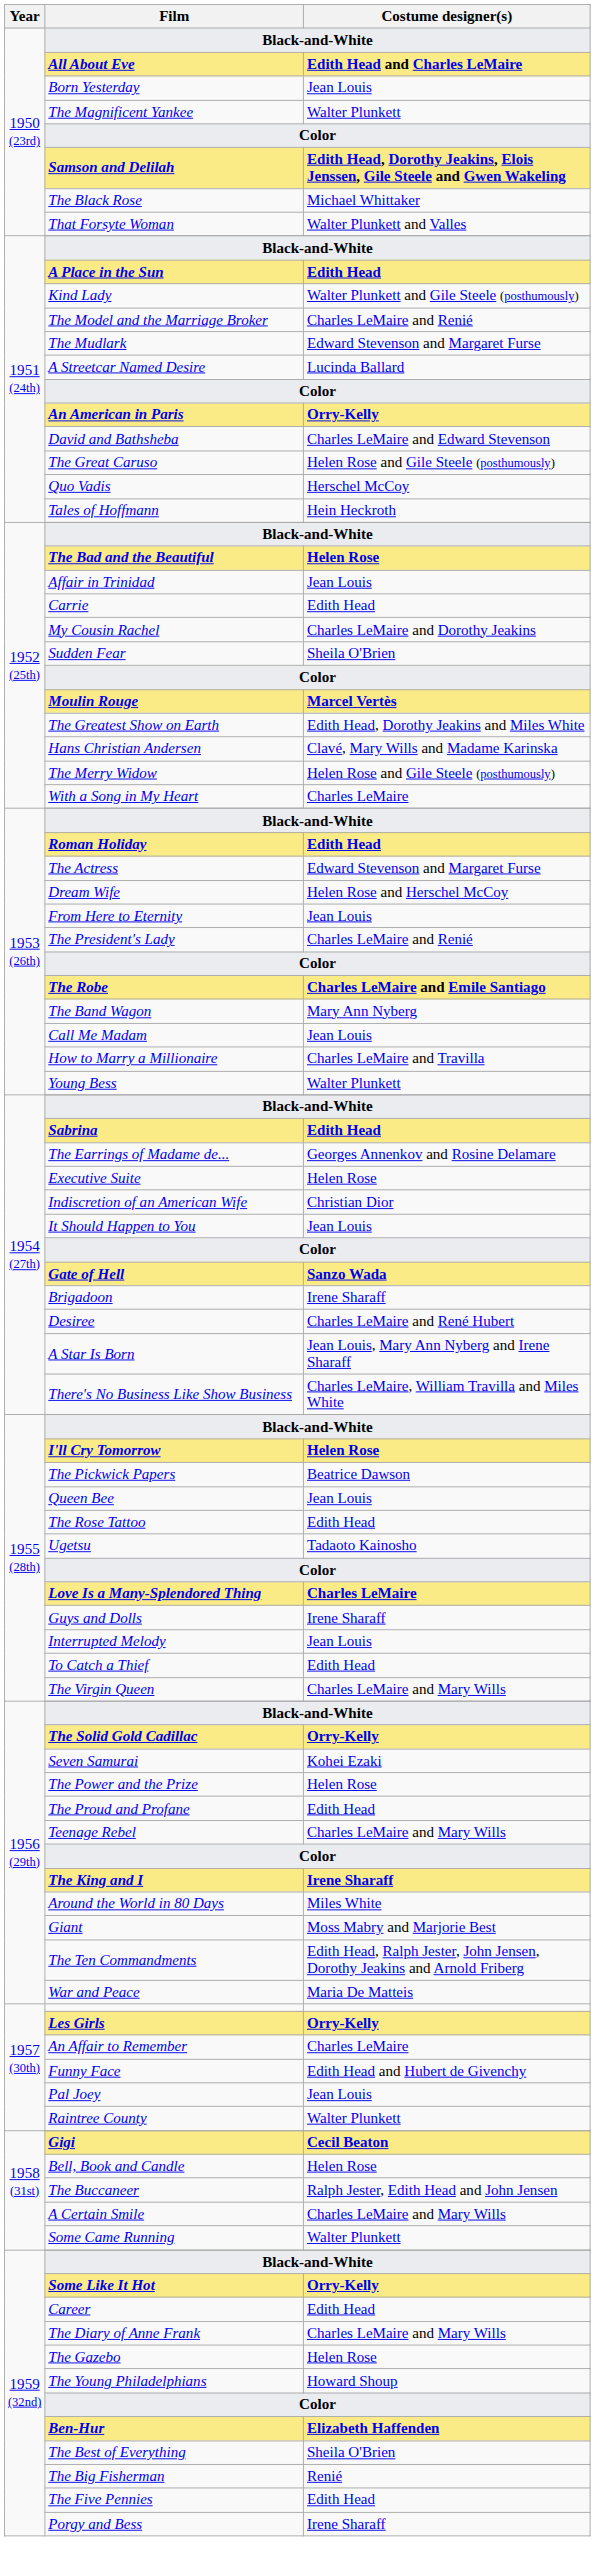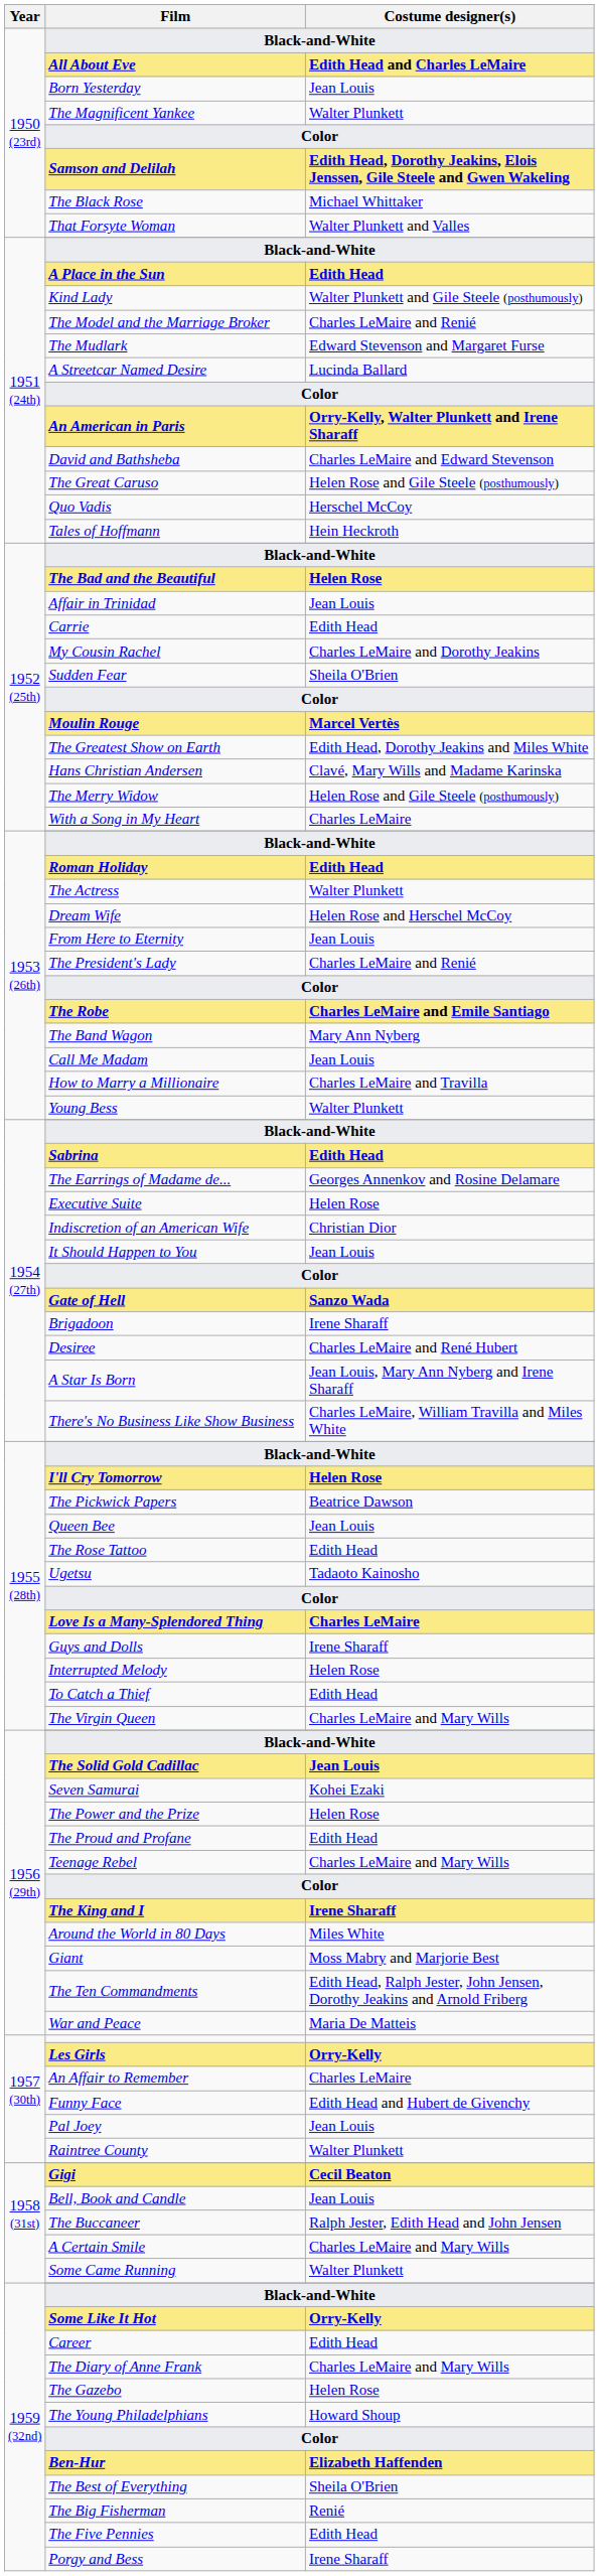 <table class="wikitable" style="width:100%">
 <tr bgcolor="#bebebe">
 <th width="5%">Year</th>
 <th width="45%">Film</th>
 <th width="50%">Costume designer(s)</th>
 </tr>
 <tr>
 <td rowspan="8" style="text-align:center"><a href='#'>1950</a><br><small><a href='#'>(23rd)</a></small> <br></td>
 <td colspan="2" style="text-align:center; background:#EBECF0"><strong>Black-and-White</strong></td>
 </tr>
 <tr style="background:#FAEB86">
 <td><strong><em><a href='#'>All About Eve</a></em></strong></td>
 <td><strong><a href='#'>Edith Head</a> and <a href='#'>Charles LeMaire</a></strong></td>
 </tr>
 <tr>
 <td><em><a href='#'>Born Yesterday</a></em></td>
 <td><a href='#'>Jean Louis</a></td>
 </tr>
 <tr>
 <td><em><a href='#'>The Magnificent Yankee</a></em></td>
 <td><a href='#'>Walter Plunkett</a></td>
 </tr>
 <tr>
 <td colspan=2 style="text-align:center; background:#EBECF0"><strong>Color</strong></td>
 </tr>
 <tr style="background:#FAEB86">
 <td><strong><em><a href='#'>Samson and Delilah</a></em></strong></td>
 <td><strong><a href='#'>Edith Head</a>, <a href='#'>Dorothy Jeakins</a>, <a href='#'>Elois Jenssen</a>, <a href='#'>Gile Steele</a> and <a href='#'>Gwen Wakeling</a></strong></td>
 </tr>
 <tr>
 <td><em><a href='#'>The Black Rose</a></em></td>
 <td><a href='#'>Michael Whittaker</a></td>
 </tr>
 <tr>
 <td><em><a href='#'>That Forsyte Woman</a></em></td>
 <td><a href='#'>Walter Plunkett</a> and <a href='#'>Valles</a></td>
 </tr>
 <tr>
 <td rowspan="13" style="text-align:center"><a href='#'>1951</a><br><small><a href='#'>(24th)</a></small> <br></td>
 </tr>
 <tr>
 <td colspan=2 style="text-align:center; background:#EBECF0"><strong>Black-and-White</strong></td>
 </tr>
 <tr style="background:#FAEB86">
 <td><strong><em><a href='#'>A Place in the Sun</a></em></strong></td>
 <td><strong><a href='#'>Edith Head</a></strong></td>
 </tr>
 <tr>
 <td><em><a href='#'>Kind Lady</a></em></td>
 <td><a href='#'>Walter Plunkett</a> and <a href='#'>Gile Steele</a> <small>(<a href='#'>posthumously</a>)</small></td>
 </tr>
 <tr>
 <td><em><a href='#'>The Model and the Marriage Broker</a></em></td>
 <td><a href='#'>Charles LeMaire</a> and <a href='#'>Renié</a></td>
 </tr>
 <tr>
 <td><em><a href='#'>The Mudlark</a></em></td>
 <td><a href='#'>Edward Stevenson</a> and <a href='#'>Margaret Furse</a></td>
 </tr>
 <tr>
 <td><em><a href='#'>A Streetcar Named Desire</a></em></td>
 <td><a href='#'>Lucinda Ballard</a></td>
 </tr>
 <tr>
 <td colspan=2 style="text-align:center; background:#EBECF0"><strong>Color</strong></td>
 </tr>
 <tr style="background:#FAEB86">
 <td><strong><em><a href='#'>An American in Paris</a></em></strong></td>
-<td><strong><a href='#'>Orry-Kelly</a></strong></td>
+<td><strong><a href='#'>Orry-Kelly</a>, <a href='#'>Walter Plunkett</a> and <a href='#'>Irene Sharaff</a></strong></td>
 </tr>
 <tr>
 <td><em><a href='#'>David and Bathsheba</a></em></td>
 <td><a href='#'>Charles LeMaire</a> and <a href='#'>Edward Stevenson</a></td>
 </tr>
 <tr>
 <td><em><a href='#'>The Great Caruso</a></em></td>
 <td><a href='#'>Helen Rose</a> and <a href='#'>Gile Steele</a> <small>(<a href='#'>posthumously</a>)</small></td>
 </tr>
 <tr>
 <td><em><a href='#'>Quo Vadis</a></em></td>
 <td><a href='#'>Herschel McCoy</a></td>
 </tr>
 <tr>
 <td><em><a href='#'>Tales of Hoffmann</a></em></td>
 <td><a href='#'>Hein Heckroth</a></td>
 </tr>
 <tr>
 <td rowspan="13" style="text-align:center"><a href='#'>1952</a><br><small><a href='#'>(25th)</a></small> <br></td>
 </tr>
 <tr>
 <td colspan=2 style="text-align:center; background:#EBECF0"><strong>Black-and-White</strong></td>
 </tr>
 <tr style="background:#FAEB86">
 <td><strong><em><a href='#'>The Bad and the Beautiful</a></em></strong></td>
 <td><strong><a href='#'>Helen Rose</a></strong></td>
 </tr>
 <tr>
 <td><em><a href='#'>Affair in Trinidad</a></em></td>
 <td><a href='#'>Jean Louis</a></td>
 </tr>
 <tr>
 <td><em><a href='#'>Carrie</a></em></td>
 <td><a href='#'>Edith Head</a></td>
 </tr>
 <tr>
 <td><em><a href='#'>My Cousin Rachel</a></em></td>
 <td><a href='#'>Charles LeMaire</a> and <a href='#'>Dorothy Jeakins</a></td>
 </tr>
 <tr>
 <td><em><a href='#'>Sudden Fear</a></em></td>
 <td><a href='#'>Sheila O'Brien</a></td>
 </tr>
 <tr>
 <td colspan=2 style="text-align:center; background:#EBECF0"><strong>Color</strong></td>
 </tr>
 <tr style="background:#FAEB86">
 <td><strong><em><a href='#'>Moulin Rouge</a></em></strong></td>
 <td><strong><a href='#'>Marcel Vertès</a></strong></td>
 </tr>
 <tr>
 <td><em><a href='#'>The Greatest Show on Earth</a></em></td>
 <td><a href='#'>Edith Head</a>, <a href='#'>Dorothy Jeakins</a> and <a href='#'>Miles White</a></td>
 </tr>
 <tr>
 <td><em><a href='#'>Hans Christian Andersen</a></em></td>
 <td><a href='#'>Clavé</a>, <a href='#'>Mary Wills</a> and <a href='#'>Madame Karinska</a></td>
 </tr>
 <tr>
 <td><em><a href='#'>The Merry Widow</a></em></td>
 <td><a href='#'>Helen Rose</a> and <a href='#'>Gile Steele</a> <small>(<a href='#'>posthumously</a>)</small></td>
 </tr>
 <tr>
 <td><em><a href='#'>With a Song in My Heart</a></em></td>
 <td><a href='#'>Charles LeMaire</a></td>
 </tr>
 <tr>
 <td rowspan="13" style="text-align:center"><a href='#'>1953</a><br><small><a href='#'>(26th)</a></small> <br></td>
 </tr>
 <tr>
 <td colspan=2 style="text-align:center; background:#EBECF0"><strong>Black-and-White</strong></td>
 </tr>
 <tr style="background:#FAEB86">
 <td><strong><em><a href='#'>Roman Holiday</a></em></strong></td>
 <td><strong><a href='#'>Edith Head</a></strong></td>
 </tr>
 <tr>
 <td><em><a href='#'>The Actress</a></em></td>
-<td><a href='#'>Edward Stevenson</a> and <a href='#'>Margaret Furse</a></td>
+<td><a href='#'>Walter Plunkett</a></td>
 </tr>
 <tr>
 <td><em><a href='#'>Dream Wife</a></em></td>
 <td><a href='#'>Helen Rose</a> and <a href='#'>Herschel McCoy</a></td>
 </tr>
 <tr>
 <td><em><a href='#'>From Here to Eternity</a></em></td>
 <td><a href='#'>Jean Louis</a></td>
 </tr>
 <tr>
 <td><em><a href='#'>The President's Lady</a></em></td>
 <td><a href='#'>Charles LeMaire</a> and <a href='#'>Renié</a></td>
 </tr>
 <tr>
 <td colspan=2 style="text-align:center; background:#EBECF0"><strong>Color</strong></td>
 </tr>
 <tr style="background:#FAEB86">
 <td><strong><em><a href='#'>The Robe</a></em></strong></td>
 <td><strong><a href='#'>Charles LeMaire</a> and <a href='#'>Emile Santiago</a></strong></td>
 </tr>
 <tr>
 <td><em><a href='#'>The Band Wagon</a></em></td>
 <td><a href='#'>Mary Ann Nyberg</a></td>
 </tr>
 <tr>
 <td><em><a href='#'>Call Me Madam</a></em></td>
 <td><a href='#'>Jean Louis</a></td>
 </tr>
 <tr>
 <td><em><a href='#'>How to Marry a Millionaire</a></em></td>
 <td><a href='#'>Charles LeMaire</a> and <a href='#'>Travilla</a></td>
 </tr>
 <tr>
 <td><em><a href='#'>Young Bess</a></em></td>
 <td><a href='#'>Walter Plunkett</a></td>
 </tr>
 <tr>
 <td rowspan="13" style="text-align:center"><a href='#'>1954</a><br><small><a href='#'>(27th)</a></small> <br></td>
 </tr>
 <tr>
 <td colspan=2 style="text-align:center; background:#EBECF0"><strong>Black-and-White</strong></td>
 </tr>
 <tr style="background:#FAEB86">
 <td><strong><em><a href='#'>Sabrina</a></em></strong></td>
 <td><strong><a href='#'>Edith Head</a></strong></td>
 </tr>
 <tr>
 <td><em><a href='#'>The Earrings of Madame de...</a></em></td>
 <td><a href='#'>Georges Annenkov</a> and <a href='#'>Rosine Delamare</a></td>
 </tr>
 <tr>
 <td><em><a href='#'>Executive Suite</a></em></td>
 <td><a href='#'>Helen Rose</a></td>
 </tr>
 <tr>
 <td><em><a href='#'>Indiscretion of an American Wife</a></em></td>
 <td><a href='#'>Christian Dior</a></td>
 </tr>
 <tr>
 <td><em><a href='#'>It Should Happen to You</a></em></td>
 <td><a href='#'>Jean Louis</a></td>
 </tr>
 <tr>
 <td colspan=2 style="text-align:center; background:#EBECF0"><strong>Color</strong></td>
 </tr>
 <tr style="background:#FAEB86">
 <td><strong><em><a href='#'>Gate of Hell</a></em></strong></td>
 <td><strong><a href='#'>Sanzo Wada</a></strong></td>
 </tr>
 <tr>
 <td><em><a href='#'>Brigadoon</a></em></td>
 <td><a href='#'>Irene Sharaff</a></td>
 </tr>
 <tr>
 <td><em><a href='#'>Desiree</a></em></td>
 <td><a href='#'>Charles LeMaire</a> and <a href='#'>René Hubert</a></td>
 </tr>
 <tr>
 <td><em><a href='#'>A Star Is Born</a></em></td>
 <td><a href='#'>Jean Louis</a>, <a href='#'>Mary Ann Nyberg</a> and <a href='#'>Irene Sharaff</a></td>
 </tr>
 <tr>
 <td><em><a href='#'>There's No Business Like Show Business</a></em></td>
 <td><a href='#'>Charles LeMaire</a>, <a href='#'>William Travilla</a> and <a href='#'>Miles White</a></td>
 </tr>
 <tr>
 <td rowspan="13" style="text-align:center"><a href='#'>1955</a><br><small><a href='#'>(28th)</a></small> <br></td>
 </tr>
 <tr>
 <td colspan=2 style="text-align:center; background:#EBECF0"><strong>Black-and-White</strong></td>
 </tr>
 <tr style="background:#FAEB86">
 <td><strong><em><a href='#'>I'll Cry Tomorrow</a></em></strong></td>
 <td><strong><a href='#'>Helen Rose</a></strong></td>
 </tr>
 <tr>
 <td><em><a href='#'>The Pickwick Papers</a></em></td>
 <td><a href='#'>Beatrice Dawson</a></td>
 </tr>
 <tr>
 <td><em><a href='#'>Queen Bee</a></em></td>
 <td><a href='#'>Jean Louis</a></td>
 </tr>
 <tr>
 <td><em><a href='#'>The Rose Tattoo</a></em></td>
 <td><a href='#'>Edith Head</a></td>
 </tr>
 <tr>
 <td><em><a href='#'>Ugetsu</a></em></td>
 <td><a href='#'>Tadaoto Kainosho</a></td>
 </tr>
 <tr>
 <td colspan=2 style="text-align:center; background:#EBECF0"><strong>Color</strong></td>
 </tr>
 <tr style="background:#FAEB86">
 <td><strong><em><a href='#'>Love Is a Many-Splendored Thing</a></em></strong></td>
 <td><strong><a href='#'>Charles LeMaire</a></strong></td>
 </tr>
 <tr>
 <td><em><a href='#'>Guys and Dolls</a></em></td>
 <td><a href='#'>Irene Sharaff</a></td>
 </tr>
 <tr>
 <td><em><a href='#'>Interrupted Melody</a></em></td>
-<td><a href='#'>Jean Louis</a></td>
+<td><a href='#'>Helen Rose</a></td>
 </tr>
 <tr>
 <td><em><a href='#'>To Catch a Thief</a></em></td>
 <td><a href='#'>Edith Head</a></td>
 </tr>
 <tr>
 <td><em><a href='#'>The Virgin Queen</a></em></td>
 <td><a href='#'>Charles LeMaire</a> and <a href='#'>Mary Wills</a></td>
 </tr>
 <tr>
 <td rowspan="13" style="text-align:center"><a href='#'>1956</a><br><small><a href='#'>(29th)</a></small> <br></td>
 </tr>
 <tr>
 <td colspan=2 style="text-align:center; background:#EBECF0"><strong>Black-and-White</strong></td>
 </tr>
 <tr style="background:#FAEB86">
 <td><strong><em><a href='#'>The Solid Gold Cadillac</a></em></strong></td>
-<td><strong><a href='#'>Orry-Kelly</a></strong></td>
+<td><strong><a href='#'>Jean Louis</a></strong></td>
 </tr>
 <tr>
 <td><em><a href='#'>Seven Samurai</a></em></td>
 <td><a href='#'>Kohei Ezaki</a></td>
 </tr>
 <tr>
 <td><em><a href='#'>The Power and the Prize</a></em></td>
 <td><a href='#'>Helen Rose</a></td>
 </tr>
 <tr>
 <td><em><a href='#'>The Proud and Profane</a></em></td>
 <td><a href='#'>Edith Head</a></td>
 </tr>
 <tr>
 <td><em><a href='#'>Teenage Rebel</a></em></td>
 <td><a href='#'>Charles LeMaire</a> and <a href='#'>Mary Wills</a></td>
 </tr>
 <tr>
 <td colspan=2 style="text-align:center; background:#EBECF0"><strong>Color</strong></td>
 </tr>
 <tr style="background:#FAEB86">
 <td><strong><em><a href='#'>The King and I</a></em></strong></td>
 <td><strong><a href='#'>Irene Sharaff</a></strong></td>
 </tr>
 <tr>
 <td><em><a href='#'>Around the World in 80 Days</a></em></td>
 <td><a href='#'>Miles White</a></td>
 </tr>
 <tr>
 <td><em><a href='#'>Giant</a></em></td>
 <td><a href='#'>Moss Mabry</a> and <a href='#'>Marjorie Best</a></td>
 </tr>
 <tr>
 <td><em><a href='#'>The Ten Commandments</a></em></td>
 <td><a href='#'>Edith Head</a>, <a href='#'>Ralph Jester</a>, <a href='#'>John Jensen</a>, <a href='#'>Dorothy Jeakins</a> and <a href='#'>Arnold Friberg</a></td>
 </tr>
 <tr>
 <td><em><a href='#'>War and Peace</a></em></td>
 <td><a href='#'>Maria De Matteis</a></td>
 </tr>
 <tr>
 <td rowspan="6" style="text-align:center"><a href='#'>1957</a><br><small><a href='#'>(30th)</a></small> <br> <br></td>
 <td></td>
 </tr>
 <tr style="background:#FAEB86">
 <td><strong><em><a href='#'>Les Girls</a></em></strong></td>
 <td><strong><a href='#'>Orry-Kelly</a></strong></td>
 </tr>
 <tr>
 <td><em><a href='#'>An Affair to Remember</a></em></td>
 <td><a href='#'>Charles LeMaire</a></td>
 </tr>
 <tr>
 <td><em><a href='#'>Funny Face</a></em></td>
 <td><a href='#'>Edith Head</a> and <a href='#'>Hubert de Givenchy</a></td>
 </tr>
 <tr>
 <td><em><a href='#'>Pal Joey</a></em></td>
 <td><a href='#'>Jean Louis</a></td>
 </tr>
 <tr>
 <td><em><a href='#'>Raintree County</a></em></td>
 <td><a href='#'>Walter Plunkett</a></td>
 </tr>
 <tr>
 <td rowspan="6" style="text-align:center"><a href='#'>1958</a><br><small><a href='#'>(31st)</a></small> <br> <br></td>
 </tr>
 <tr style="background:#FAEB86">
 <td><strong><em><a href='#'>Gigi</a></em></strong></td>
 <td><strong><a href='#'>Cecil Beaton</a></strong></td>
 </tr>
 <tr>
 <td><em><a href='#'>Bell, Book and Candle</a></em></td>
-<td><a href='#'>Helen Rose</a></td>
+<td><a href='#'>Jean Louis</a></td>
 </tr>
 <tr>
 <td><em><a href='#'>The Buccaneer</a></em></td>
 <td><a href='#'>Ralph Jester</a>, <a href='#'>Edith Head</a> and <a href='#'>John Jensen</a></td>
 </tr>
 <tr>
 <td><em><a href='#'>A Certain Smile</a></em></td>
 <td><a href='#'>Charles LeMaire</a> and <a href='#'>Mary Wills</a></td>
 </tr>
 <tr>
 <td><em><a href='#'>Some Came Running</a></em></td>
 <td><a href='#'>Walter Plunkett</a></td>
 </tr>
 <tr>
 <td rowspan="13" style="text-align:center"><a href='#'>1959</a><br><small><a href='#'>(32nd)</a></small> <br></td>
 </tr>
 <tr>
 <td colspan=2 style="text-align:center; background:#EBECF0"><strong>Black-and-White</strong></td>
 </tr>
 <tr style="background:#FAEB86">
 <td><strong><em><a href='#'>Some Like It Hot</a></em></strong></td>
 <td><strong><a href='#'>Orry-Kelly</a></strong></td>
 </tr>
 <tr>
 <td><em><a href='#'>Career</a></em></td>
 <td><a href='#'>Edith Head</a></td>
 </tr>
 <tr>
 <td><em><a href='#'>The Diary of Anne Frank</a></em></td>
 <td><a href='#'>Charles LeMaire</a> and <a href='#'>Mary Wills</a></td>
 </tr>
 <tr>
 <td><em><a href='#'>The Gazebo</a></em></td>
 <td><a href='#'>Helen Rose</a></td>
 </tr>
 <tr>
 <td><em><a href='#'>The Young Philadelphians</a></em></td>
 <td><a href='#'>Howard Shoup</a></td>
 </tr>
 <tr>
 <td colspan=2 style="text-align:center; background:#EBECF0"><strong>Color</strong></td>
 </tr>
 <tr style="background:#FAEB86">
 <td><strong><em><a href='#'>Ben-Hur</a></em></strong></td>
 <td><strong><a href='#'>Elizabeth Haffenden</a></strong></td>
 </tr>
 <tr>
 <td><em><a href='#'>The Best of Everything</a></em></td>
 <td><a href='#'>Sheila O'Brien</a></td>
 </tr>
 <tr>
 <td><em><a href='#'>The Big Fisherman</a></em></td>
 <td><a href='#'>Renié</a></td>
 </tr>
 <tr>
 <td><em><a href='#'>The Five Pennies</a></em></td>
 <td><a href='#'>Edith Head</a></td>
 </tr>
 <tr>
 <td><em><a href='#'>Porgy and Bess</a></em></td>
 <td><a href='#'>Irene Sharaff</a></td>
 </tr>
 </table>
